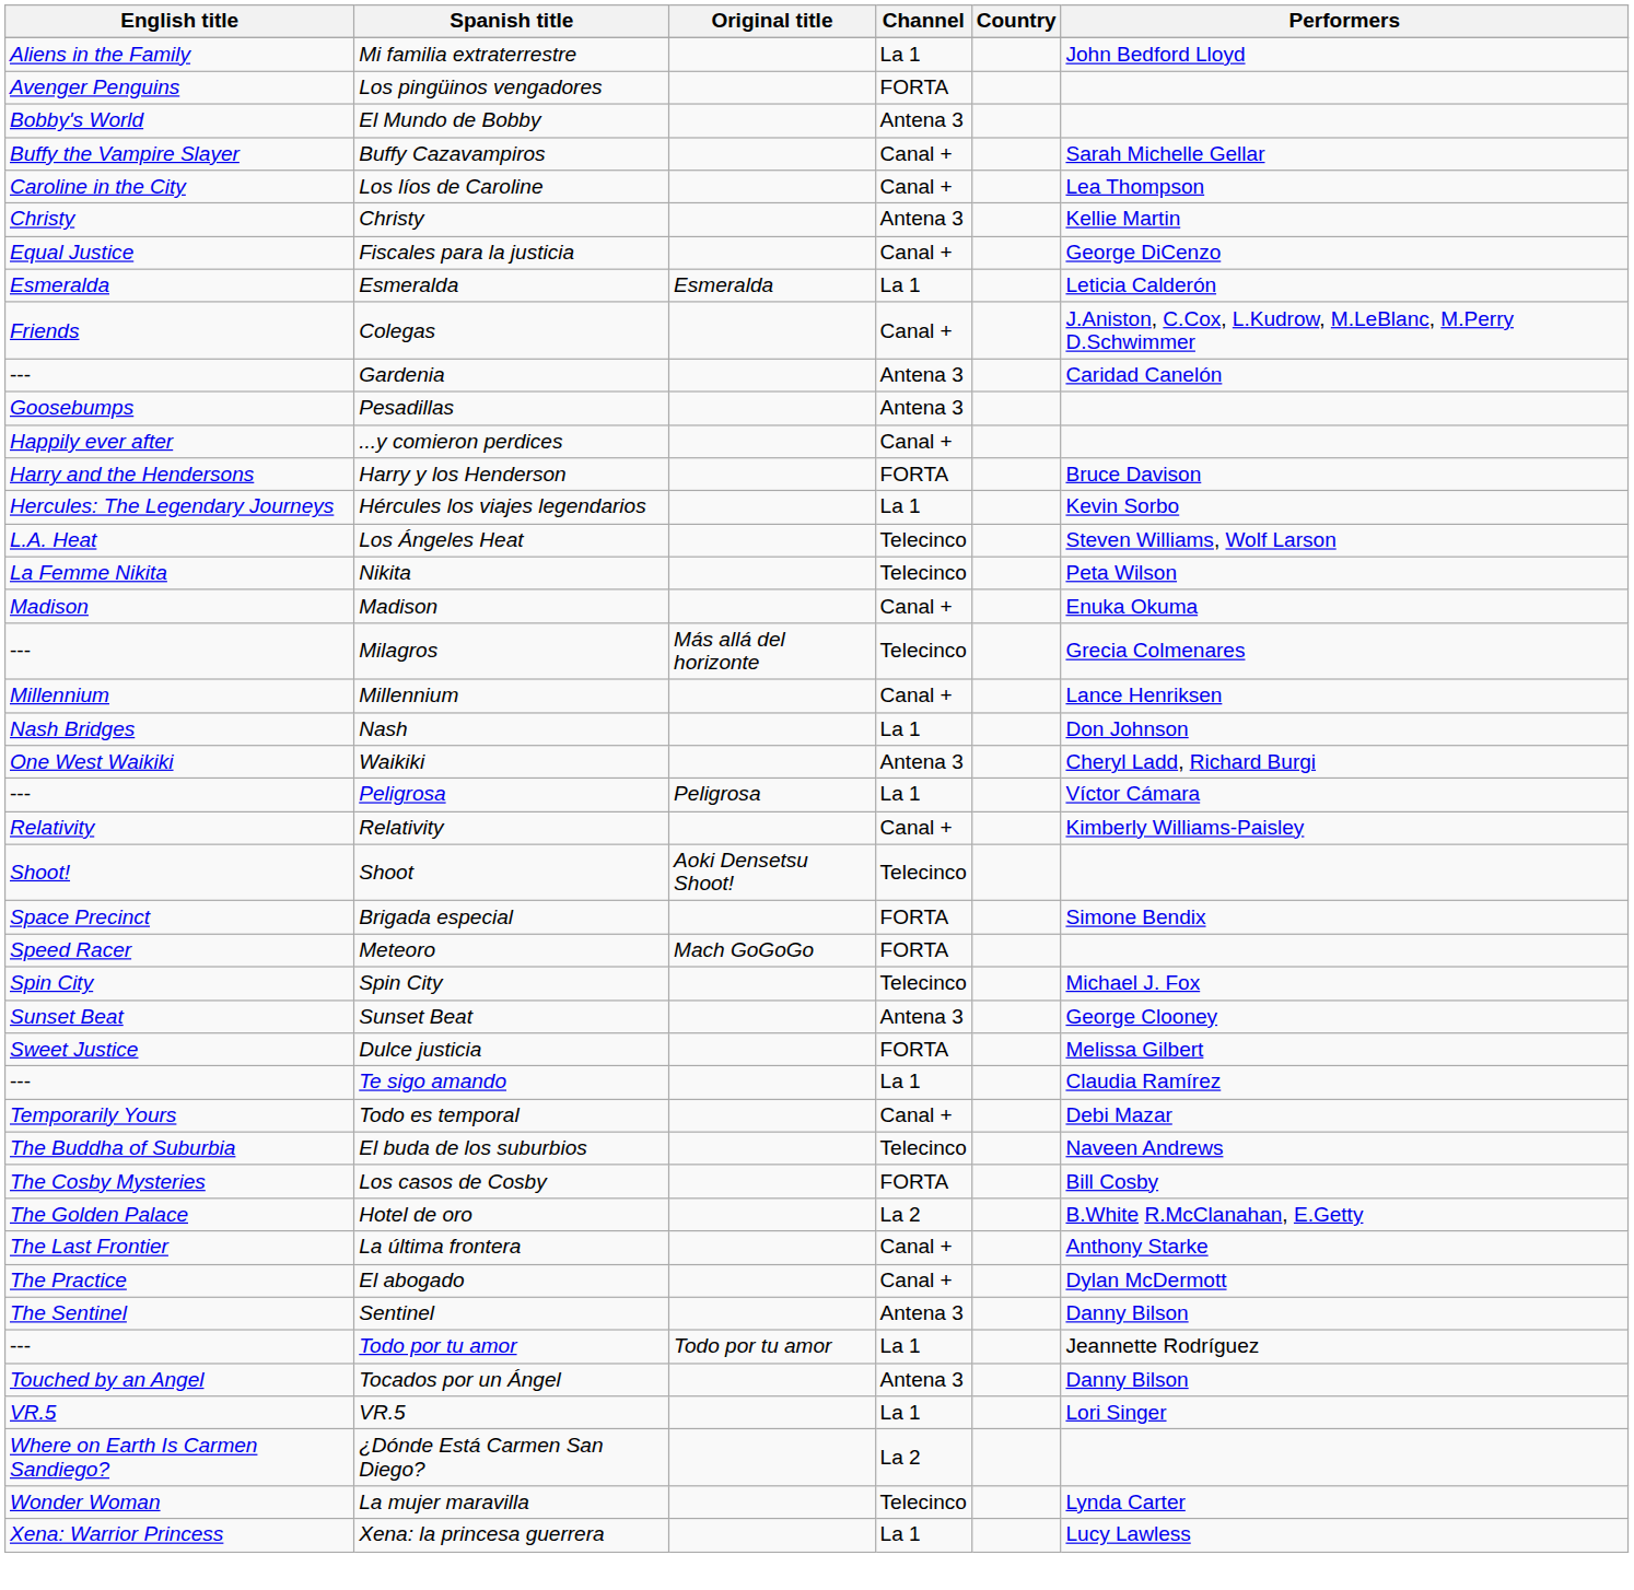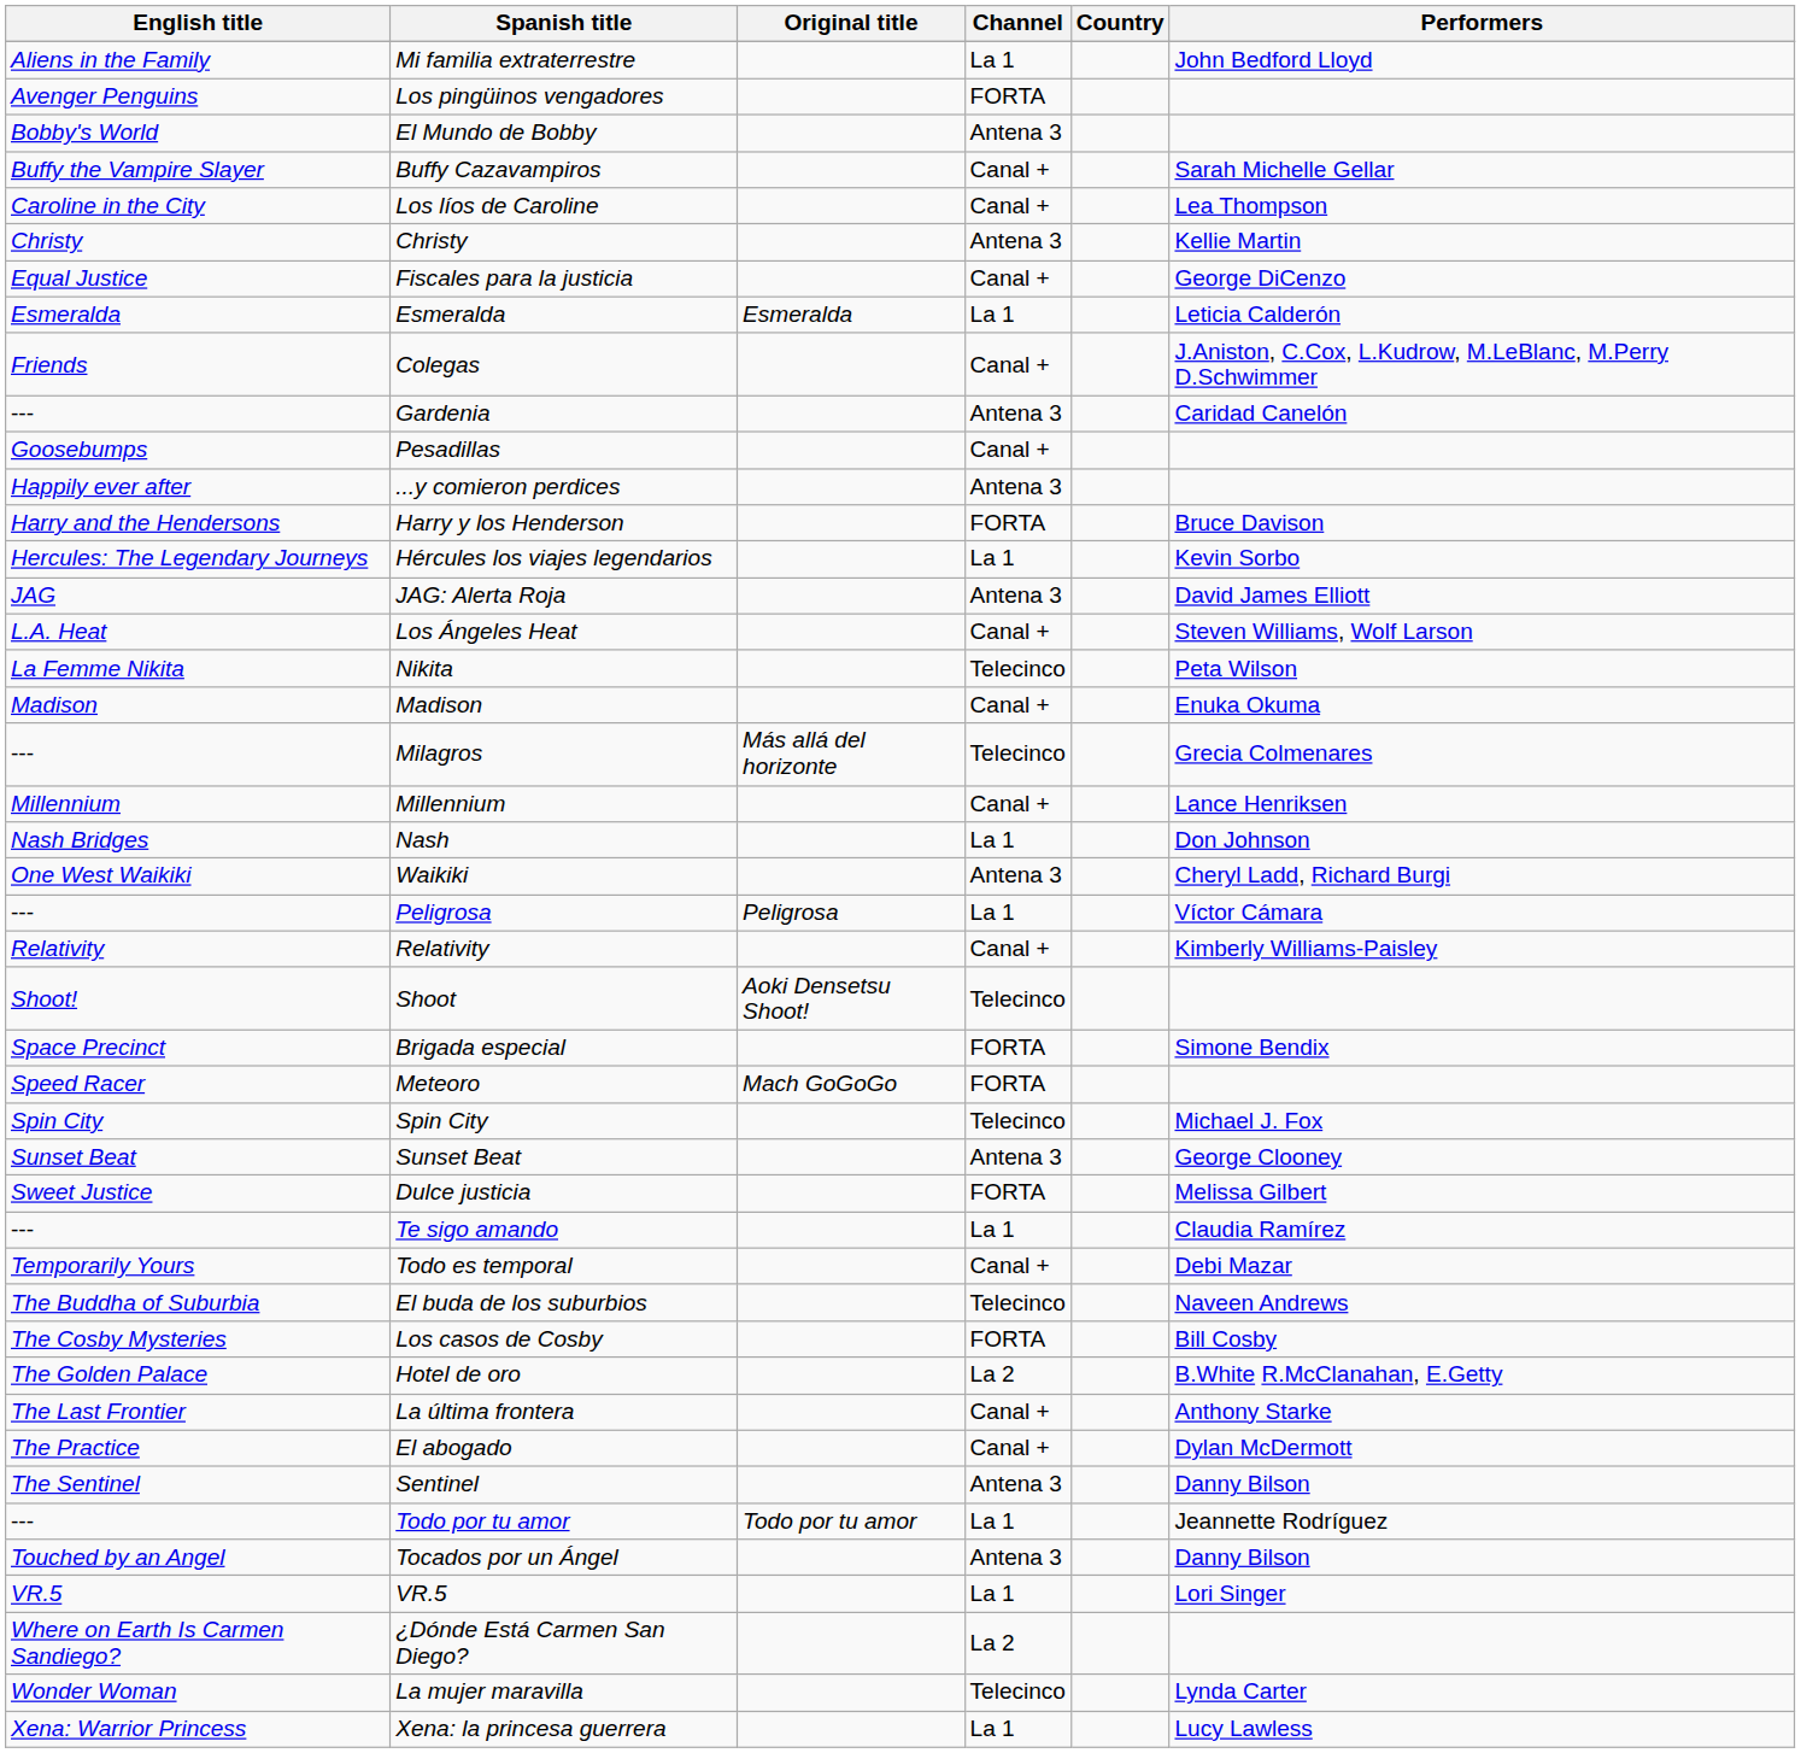 <table class="wikitable sortable">
 <tr bgcolor="#ececec" valign=top>
 <th>English title</th>
 <th>Spanish title</th>
 <th>Original title</th>
 <th>Channel</th>
 <th>Country</th>
 <th>Performers</th>
 </tr>
 <tr>
 </tr>
 <tr>
 <td><em><a href='#'>Aliens in the Family</a></em></td>
 <td><em>Mi familia extraterrestre</em></td>
 <td></td>
 <td>La 1</td>
 <td></td>
 <td><a href='#'>John Bedford Lloyd</a></td>
 </tr>
 <tr>
 <td><em><a href='#'>Avenger Penguins</a></em></td>
 <td><em>Los pingüinos vengadores</em></td>
 <td></td>
 <td>FORTA</td>
 <td></td>
 <td></td>
 </tr>
 <tr>
 <td><em><a href='#'>Bobby's World</a></em></td>
 <td><em>El Mundo de Bobby</em></td>
 <td></td>
 <td>Antena 3</td>
 <td></td>
 <td></td>
 </tr>
 <tr>
 <td><em><a href='#'>Buffy the Vampire Slayer</a></em></td>
 <td><em>Buffy Cazavampiros </em></td>
 <td></td>
 <td>Canal +</td>
 <td></td>
 <td><a href='#'>Sarah Michelle Gellar</a></td>
 </tr>
 <tr>
 <td><em><a href='#'>Caroline in the City</a></em></td>
 <td><em>Los líos de Caroline</em></td>
 <td></td>
 <td>Canal +</td>
 <td></td>
 <td><a href='#'>Lea Thompson</a></td>
 </tr>
 <tr>
 <td><em><a href='#'>Christy</a></em></td>
 <td><em>Christy</em></td>
 <td></td>
 <td>Antena 3</td>
 <td></td>
 <td><a href='#'>Kellie Martin</a></td>
 </tr>
 <tr>
 <td><em><a href='#'>Equal Justice</a></em></td>
 <td><em>Fiscales para la justicia</em></td>
 <td></td>
 <td>Canal +</td>
 <td></td>
 <td><a href='#'>George DiCenzo</a></td>
 </tr>
 <tr>
 <td><em><a href='#'>Esmeralda</a></em></td>
 <td><em>Esmeralda</em></td>
 <td><em>Esmeralda</em></td>
 <td>La 1</td>
 <td></td>
 <td><a href='#'>Leticia Calderón</a></td>
 </tr>
 <tr>
 <td><em><a href='#'>Friends</a></em></td>
 <td><em>Colegas</em></td>
 <td></td>
 <td>Canal +</td>
 <td></td>
 <td><a href='#'>J.Aniston</a>, <a href='#'>C.Cox</a>, <a href='#'>L.Kudrow</a>, <a href='#'>M.LeBlanc</a>, <a href='#'>M.Perry</a> <a href='#'>D.Schwimmer</a></td>
 </tr>
 <tr>
 <td>---</td>
 <td><em>Gardenia</em></td>
 <td></td>
 <td>Antena 3</td>
 <td></td>
 <td><a href='#'>Caridad Canelón</a></td>
 </tr>
 <tr>
 <td><em><a href='#'>Goosebumps</a></em></td>
 <td><em>Pesadillas</em></td>
 <td></td>
-<td>Antena 3</td>
+<td>Canal +</td>
 <td></td>
 <td></td>
 </tr>
 <tr>
 <td><em><a href='#'>Happily ever after</a></em></td>
 <td><em>...y comieron perdices</em></td>
 <td></td>
-<td>Canal +</td>
+<td>Antena 3</td>
 <td></td>
 <td></td>
 </tr>
 <tr>
 <td><em><a href='#'>Harry and the Hendersons</a></em></td>
 <td><em>Harry y los Henderson</em></td>
 <td></td>
 <td>FORTA</td>
 <td></td>
 <td><a href='#'>Bruce Davison</a></td>
 </tr>
 <tr>
 <td><em><a href='#'>Hercules: The Legendary Journeys</a></em></td>
 <td><em>Hércules los viajes legendarios</em></td>
 <td></td>
 <td>La 1</td>
 <td></td>
 <td><a href='#'>Kevin Sorbo</a></td>
 </tr>
 <tr>
+<td><em><a href='#'>JAG</a></em></td>
+<td><em>JAG: Alerta Roja</em></td>
+<td></td>
+<td>Antena 3</td>
+<td></td>
+<td><a href='#'>David James Elliott</a></td>
+</tr>
+<tr>
 <td><em><a href='#'>L.A. Heat</a></em></td>
 <td><em>Los Ángeles Heat</em></td>
 <td></td>
-<td>Telecinco</td>
+<td>Canal +</td>
 <td></td>
 <td><a href='#'>Steven Williams</a>, <a href='#'>Wolf Larson</a></td>
 </tr>
 <tr>
 <td><em><a href='#'>La Femme Nikita</a></em></td>
 <td><em>Nikita </em></td>
 <td></td>
 <td>Telecinco</td>
 <td></td>
 <td><a href='#'>Peta Wilson</a></td>
 </tr>
 <tr>
 <td><em><a href='#'>Madison</a></em></td>
 <td><em>Madison</em></td>
 <td></td>
 <td>Canal +</td>
 <td></td>
 <td><a href='#'>Enuka Okuma</a></td>
 </tr>
 <tr>
 <td>---</td>
 <td><em>Milagros</em></td>
 <td><em>Más allá del horizonte</em></td>
 <td>Telecinco</td>
 <td></td>
 <td><a href='#'>Grecia Colmenares</a></td>
 </tr>
 <tr>
 <td><em><a href='#'>Millennium</a></em></td>
 <td><em>Millennium</em></td>
 <td></td>
 <td>Canal +</td>
 <td></td>
 <td><a href='#'>Lance Henriksen</a></td>
 </tr>
 <tr>
 <td><em><a href='#'>Nash Bridges</a></em></td>
 <td><em>Nash</em></td>
 <td></td>
 <td>La 1</td>
 <td></td>
 <td><a href='#'>Don Johnson</a></td>
 </tr>
 <tr>
 <td><em><a href='#'>One West Waikiki</a></em></td>
 <td><em>Waikiki</em></td>
 <td></td>
 <td>Antena 3</td>
 <td></td>
 <td><a href='#'>Cheryl Ladd</a>, <a href='#'>Richard Burgi</a></td>
 </tr>
 <tr>
 <td>---</td>
 <td><em><a href='#'>Peligrosa</a></em></td>
 <td><em>Peligrosa</em></td>
 <td>La 1</td>
 <td></td>
 <td><a href='#'>Víctor Cámara</a></td>
 </tr>
 <tr>
 <td><em><a href='#'>Relativity</a></em></td>
 <td><em>Relativity</em></td>
 <td></td>
 <td>Canal +</td>
 <td></td>
 <td><a href='#'>Kimberly Williams-Paisley</a></td>
 </tr>
 <tr>
 <td><em><a href='#'>Shoot!</a></em></td>
 <td><em>Shoot</em></td>
 <td><em>Aoki Densetsu Shoot!</em></td>
 <td>Telecinco</td>
 <td></td>
 <td></td>
 </tr>
 <tr>
 <td><em><a href='#'>Space Precinct</a></em></td>
 <td><em>Brigada especial</em></td>
 <td></td>
 <td>FORTA</td>
 <td></td>
 <td><a href='#'>Simone Bendix</a></td>
 </tr>
 <tr>
 <td><em><a href='#'>Speed Racer</a></em></td>
 <td><em>Meteoro</em></td>
 <td><em>Mach GoGoGo</em></td>
 <td>FORTA</td>
 <td></td>
 <td></td>
 </tr>
 <tr>
 <td><em><a href='#'>Spin City</a></em></td>
 <td><em>Spin City</em></td>
 <td></td>
 <td>Telecinco</td>
 <td></td>
 <td><a href='#'>Michael J. Fox</a></td>
 </tr>
 <tr>
 <td><em><a href='#'>Sunset Beat</a></em></td>
 <td><em>Sunset Beat</em></td>
 <td></td>
 <td>Antena 3</td>
 <td></td>
 <td><a href='#'>George Clooney</a></td>
 </tr>
 <tr>
 <td><em><a href='#'>Sweet Justice</a></em></td>
 <td><em>Dulce justicia</em></td>
 <td></td>
 <td>FORTA</td>
 <td></td>
 <td><a href='#'>Melissa Gilbert</a></td>
 </tr>
 <tr>
 <td>---</td>
 <td><em><a href='#'>Te sigo amando</a></em></td>
 <td></td>
 <td>La 1</td>
 <td></td>
 <td><a href='#'>Claudia Ramírez</a></td>
 </tr>
 <tr>
 <td><em><a href='#'>Temporarily Yours</a></em></td>
 <td><em>Todo es temporal</em></td>
 <td></td>
 <td>Canal +</td>
 <td></td>
 <td><a href='#'>Debi Mazar</a></td>
 </tr>
 <tr>
 <td><em><a href='#'>The Buddha of Suburbia</a></em></td>
 <td><em>El buda de los suburbios</em></td>
 <td></td>
 <td>Telecinco</td>
 <td></td>
 <td><a href='#'>Naveen Andrews</a></td>
 </tr>
 <tr>
 <td><em><a href='#'>The Cosby Mysteries</a></em></td>
 <td><em>Los casos de Cosby</em></td>
 <td></td>
 <td>FORTA</td>
 <td></td>
 <td><a href='#'>Bill Cosby</a></td>
 </tr>
 <tr>
 <td><em><a href='#'>The Golden Palace</a></em></td>
 <td><em>Hotel de oro</em></td>
 <td></td>
 <td>La 2</td>
 <td></td>
 <td><a href='#'>B.White</a> <a href='#'>R.McClanahan</a>, <a href='#'>E.Getty</a></td>
 </tr>
 <tr>
 <td><em><a href='#'>The Last Frontier</a></em></td>
 <td><em>La última frontera</em></td>
 <td></td>
 <td>Canal +</td>
 <td></td>
 <td><a href='#'>Anthony Starke</a></td>
 </tr>
 <tr>
 <td><em><a href='#'>The Practice</a></em></td>
 <td><em>El abogado</em></td>
 <td></td>
 <td>Canal +</td>
 <td></td>
 <td><a href='#'>Dylan McDermott</a></td>
 </tr>
 <tr>
 <td><em><a href='#'>The Sentinel</a></em></td>
 <td><em>Sentinel</em></td>
 <td></td>
 <td>Antena 3</td>
 <td></td>
 <td><a href='#'>Danny Bilson</a></td>
 </tr>
 <tr>
 <td>---</td>
 <td><em><a href='#'>Todo por tu amor</a></em></td>
 <td><em>Todo por tu amor</em></td>
 <td>La 1</td>
 <td></td>
 <td>Jeannette Rodríguez</td>
 </tr>
 <tr>
 <td><em><a href='#'>Touched by an Angel</a></em></td>
 <td><em>Tocados por un Ángel</em></td>
 <td></td>
 <td>Antena 3</td>
 <td></td>
 <td><a href='#'>Danny Bilson</a></td>
 </tr>
 <tr>
 <td><em><a href='#'>VR.5</a></em></td>
 <td><em>VR.5</em></td>
 <td></td>
 <td>La 1</td>
 <td></td>
 <td><a href='#'>Lori Singer</a></td>
 </tr>
 <tr>
 <td><em><a href='#'>Where on Earth Is Carmen Sandiego?</a></em></td>
 <td><em>¿Dónde Está Carmen San Diego?</em></td>
 <td></td>
 <td>La 2</td>
 <td></td>
 <td></td>
 </tr>
 <tr>
 <td><em><a href='#'>Wonder Woman</a></em></td>
 <td><em>La mujer maravilla</em></td>
 <td></td>
 <td>Telecinco</td>
 <td></td>
 <td><a href='#'>Lynda Carter</a></td>
 </tr>
 <tr>
 <td><em><a href='#'>Xena: Warrior Princess</a></em></td>
 <td><em>Xena: la princesa guerrera</em></td>
 <td></td>
 <td>La 1</td>
 <td></td>
 <td><a href='#'>Lucy Lawless</a></td>
 </tr>
 </table>
